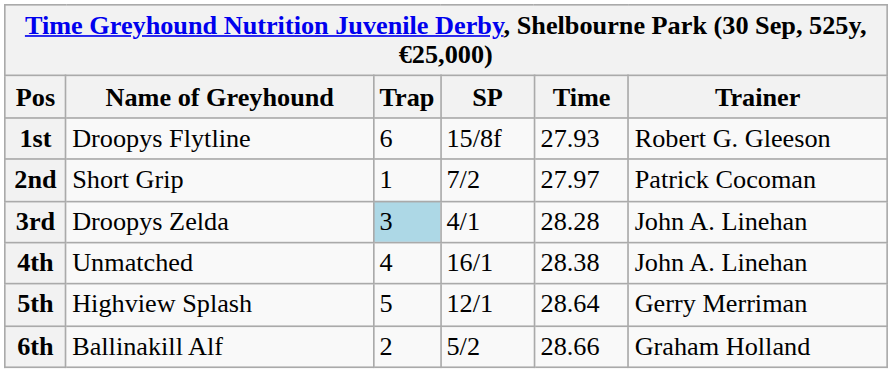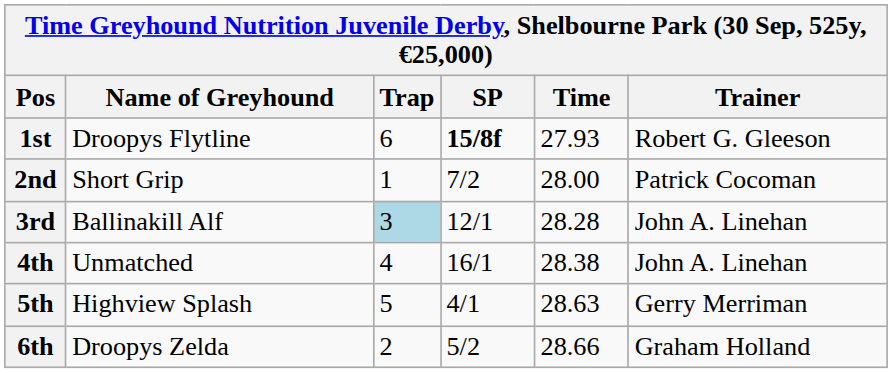 <table class="wikitable">
 <tr>
 <th colspan="6"><a href='#'>Time Greyhound Nutrition Juvenile Derby</a>, Shelbourne Park (30 Sep, 525y, €25,000)</th>
 </tr>
 <tr>
 <th width=30>Pos</th>
 <th width=180>Name of Greyhound</th>
 <th width=30>Trap</th>
 <th width=50>SP</th>
 <th width=50>Time</th>
 <th width=150>Trainer</th>
 </tr>
 <tr>
 <th>1st</th>
 <td>Droopys Flytline</td>
 <td>6</td>
-<td>15/8f</td>
+<td><strong>15/8f</strong></td>
 <td>27.93</td>
 <td>Robert G. Gleeson</td>
 </tr>
 <tr>
 <th>2nd</th>
 <td>Short Grip</td>
 <td>1</td>
 <td>7/2</td>
-<td>27.97</td>
+<td>28.00</td>
 <td>Patrick Cocoman</td>
 </tr>
 <tr>
 <th>3rd</th>
-<td>Droopys Zelda</td>
+<td>Ballinakill Alf</td>
 <td style="background: lightblue;">3</td>
-<td>4/1</td>
+<td>12/1</td>
 <td>28.28</td>
 <td>John A. Linehan</td>
 </tr>
 <tr>
 <th>4th</th>
 <td>Unmatched</td>
 <td>4</td>
 <td>16/1</td>
 <td>28.38</td>
 <td>John A. Linehan</td>
 </tr>
 <tr>
 <th>5th</th>
 <td>Highview Splash</td>
 <td>5</td>
-<td>12/1</td>
-<td>28.64</td>
+<td>4/1</td>
+<td>28.63</td>
 <td>Gerry Merriman</td>
 </tr>
 <tr>
 <th>6th</th>
-<td>Ballinakill Alf</td>
+<td>Droopys Zelda</td>
 <td>2</td>
 <td>5/2</td>
 <td>28.66</td>
 <td>Graham Holland</td>
 </tr>
 </table>
